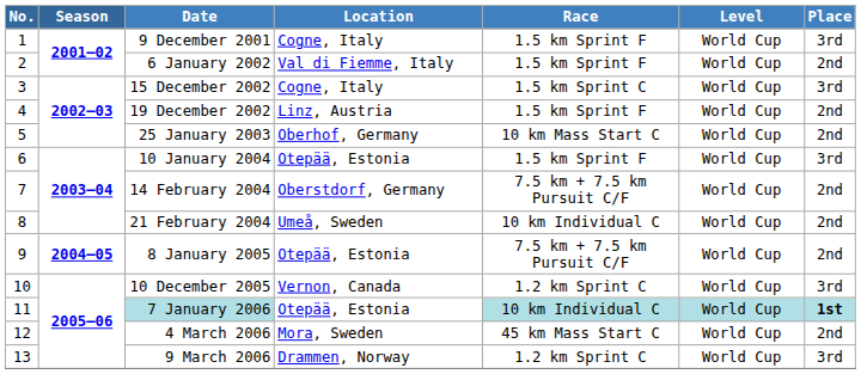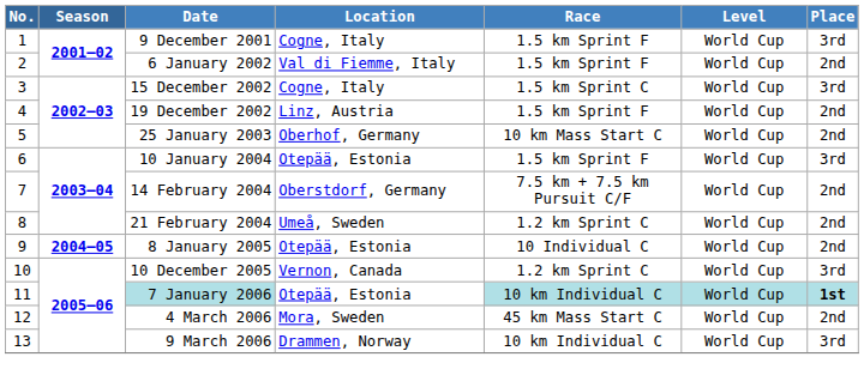 <table class="wikitable sortable" style="font-size:95%; text-align:center; border:grey solid 1px; border-collapse:collapse; background:#ffffff;">
 <tr style="background:#efefef;">
 <th style="background-color:#369; color:white;">No.</th>
 <th style="background-color:#369; color:white;">Season</th>
 <th style="background-color:#4180be; color:white; width:120px;">Date</th>
 <th style="background-color:#4180be; color:white; width:170px;">Location</th>
 <th style="background-color:#4180be; color:white; width:160px;">Race</th>
 <th style="background-color:#4180be; color:white; width:100px;">Level</th>
 <th style="background-color:#4180be; color:white;">Place</th>
 </tr>
 <tr>
 <td align=center>1</td>
 <td rowspan=2 align=center><strong> <a href='#'>2001–02</a> </strong></td>
 <td align=right>9 December 2001</td>
 <td align=left> <a href='#'>Cogne</a>, Italy</td>
 <td>1.5 km Sprint F</td>
 <td>World Cup</td>
 <td>3rd</td>
 </tr>
 <tr>
 <td align=center>2</td>
 <td align=right>6 January 2002</td>
 <td align=left> <a href='#'>Val di Fiemme</a>, Italy</td>
 <td>1.5 km Sprint F</td>
 <td>World Cup</td>
 <td>2nd</td>
 </tr>
 <tr>
 <td align=center>3</td>
 <td rowspan=3 align=center><strong> <a href='#'>2002–03</a> </strong></td>
 <td align=right>15 December 2002</td>
 <td align=left> <a href='#'>Cogne</a>, Italy</td>
 <td>1.5 km Sprint C</td>
 <td>World Cup</td>
 <td>3rd</td>
 </tr>
 <tr>
 <td align=center>4</td>
 <td align=right>19 December 2002</td>
 <td align=left> <a href='#'>Linz</a>, Austria</td>
 <td>1.5 km Sprint F</td>
 <td>World Cup</td>
 <td>2nd</td>
 </tr>
 <tr>
 <td align=center>5</td>
 <td align=right>25 January 2003</td>
 <td align=left> <a href='#'>Oberhof</a>, Germany</td>
 <td>10 km Mass Start C</td>
 <td>World Cup</td>
 <td>2nd</td>
 </tr>
 <tr>
 <td align=center>6</td>
 <td rowspan=3 align=center><strong> <a href='#'>2003–04</a> </strong></td>
 <td align=right>10 January 2004</td>
 <td align=left> <a href='#'>Otepää</a>, Estonia</td>
 <td>1.5 km Sprint F</td>
 <td>World Cup</td>
 <td>3rd</td>
 </tr>
 <tr>
 <td align=center>7</td>
 <td align=right>14 February 2004</td>
 <td align=left> <a href='#'>Oberstdorf</a>, Germany</td>
 <td>7.5 km + 7.5 km Pursuit C/F</td>
 <td>World Cup</td>
 <td>2nd</td>
 </tr>
 <tr>
 <td align=center>8</td>
 <td align=right>21 February 2004</td>
 <td align=left> <a href='#'>Umeå</a>, Sweden</td>
-<td>10 km Individual C</td>
+<td>1.2 km Sprint C</td>
 <td>World Cup</td>
 <td>2nd</td>
 </tr>
 <tr>
 <td align=center>9</td>
 <td rowspan=1 align=center><strong> <a href='#'>2004–05</a> </strong></td>
 <td align=right>8 January 2005</td>
 <td align=left> <a href='#'>Otepää</a>, Estonia</td>
-<td>7.5 km + 7.5 km Pursuit C/F</td>
+<td>10 Individual C</td>
 <td>World Cup</td>
 <td>2nd</td>
 </tr>
 <tr>
 <td align=center>10</td>
 <td rowspan=4 align=center><strong> <a href='#'>2005–06</a> </strong></td>
 <td align=right>10 December 2005</td>
 <td align=left> <a href='#'>Vernon</a>, Canada</td>
 <td>1.2 km Sprint C</td>
 <td>World Cup</td>
 <td>3rd</td>
 </tr>
 <tr>
 <td align=center>11</td>
 <td bgcolor="#BOEOE6" align=right>7 January 2006</td>
 <td align=left> <a href='#'>Otepää</a>, Estonia</td>
 <td bgcolor="#BOEOE6">10 km Individual C</td>
 <td bgcolor="#BOEOE6">World Cup</td>
 <td bgcolor="#BOEOE6"><strong>1st</strong></td>
 </tr>
 <tr>
 <td align=center>12</td>
 <td align=right>4 March 2006</td>
 <td align=left> <a href='#'>Mora</a>, Sweden</td>
 <td>45 km Mass Start C</td>
 <td>World Cup</td>
 <td>2nd</td>
 </tr>
 <tr>
 <td align=center>13</td>
 <td align=right>9 March 2006</td>
 <td align=left> <a href='#'>Drammen</a>, Norway</td>
-<td>1.2 km Sprint C</td>
+<td>10 km Individual C</td>
 <td>World Cup</td>
 <td>3rd</td>
 </tr>
 <tr>
 </tr>
 </table>
